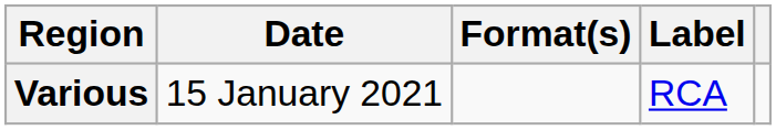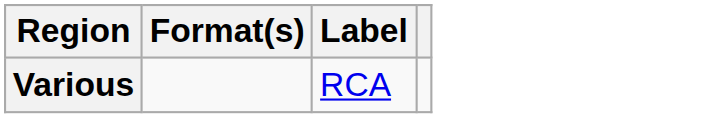 <table class="wikitable plainrowheaders">
 <tr>
 <th scope="col">Region</th>
-<th scope="col">Date</th>
 <th scope="col">Format(s)</th>
 <th scope="col">Label</th>
 <th scope="col"></th>
 </tr>
 <tr>
 <th scope="row">Various</th>
-<td>15 January 2021</td>
 <td></td>
 <td><a href='#'>RCA</a></td>
 <td></td>
 </tr>
 </table>
